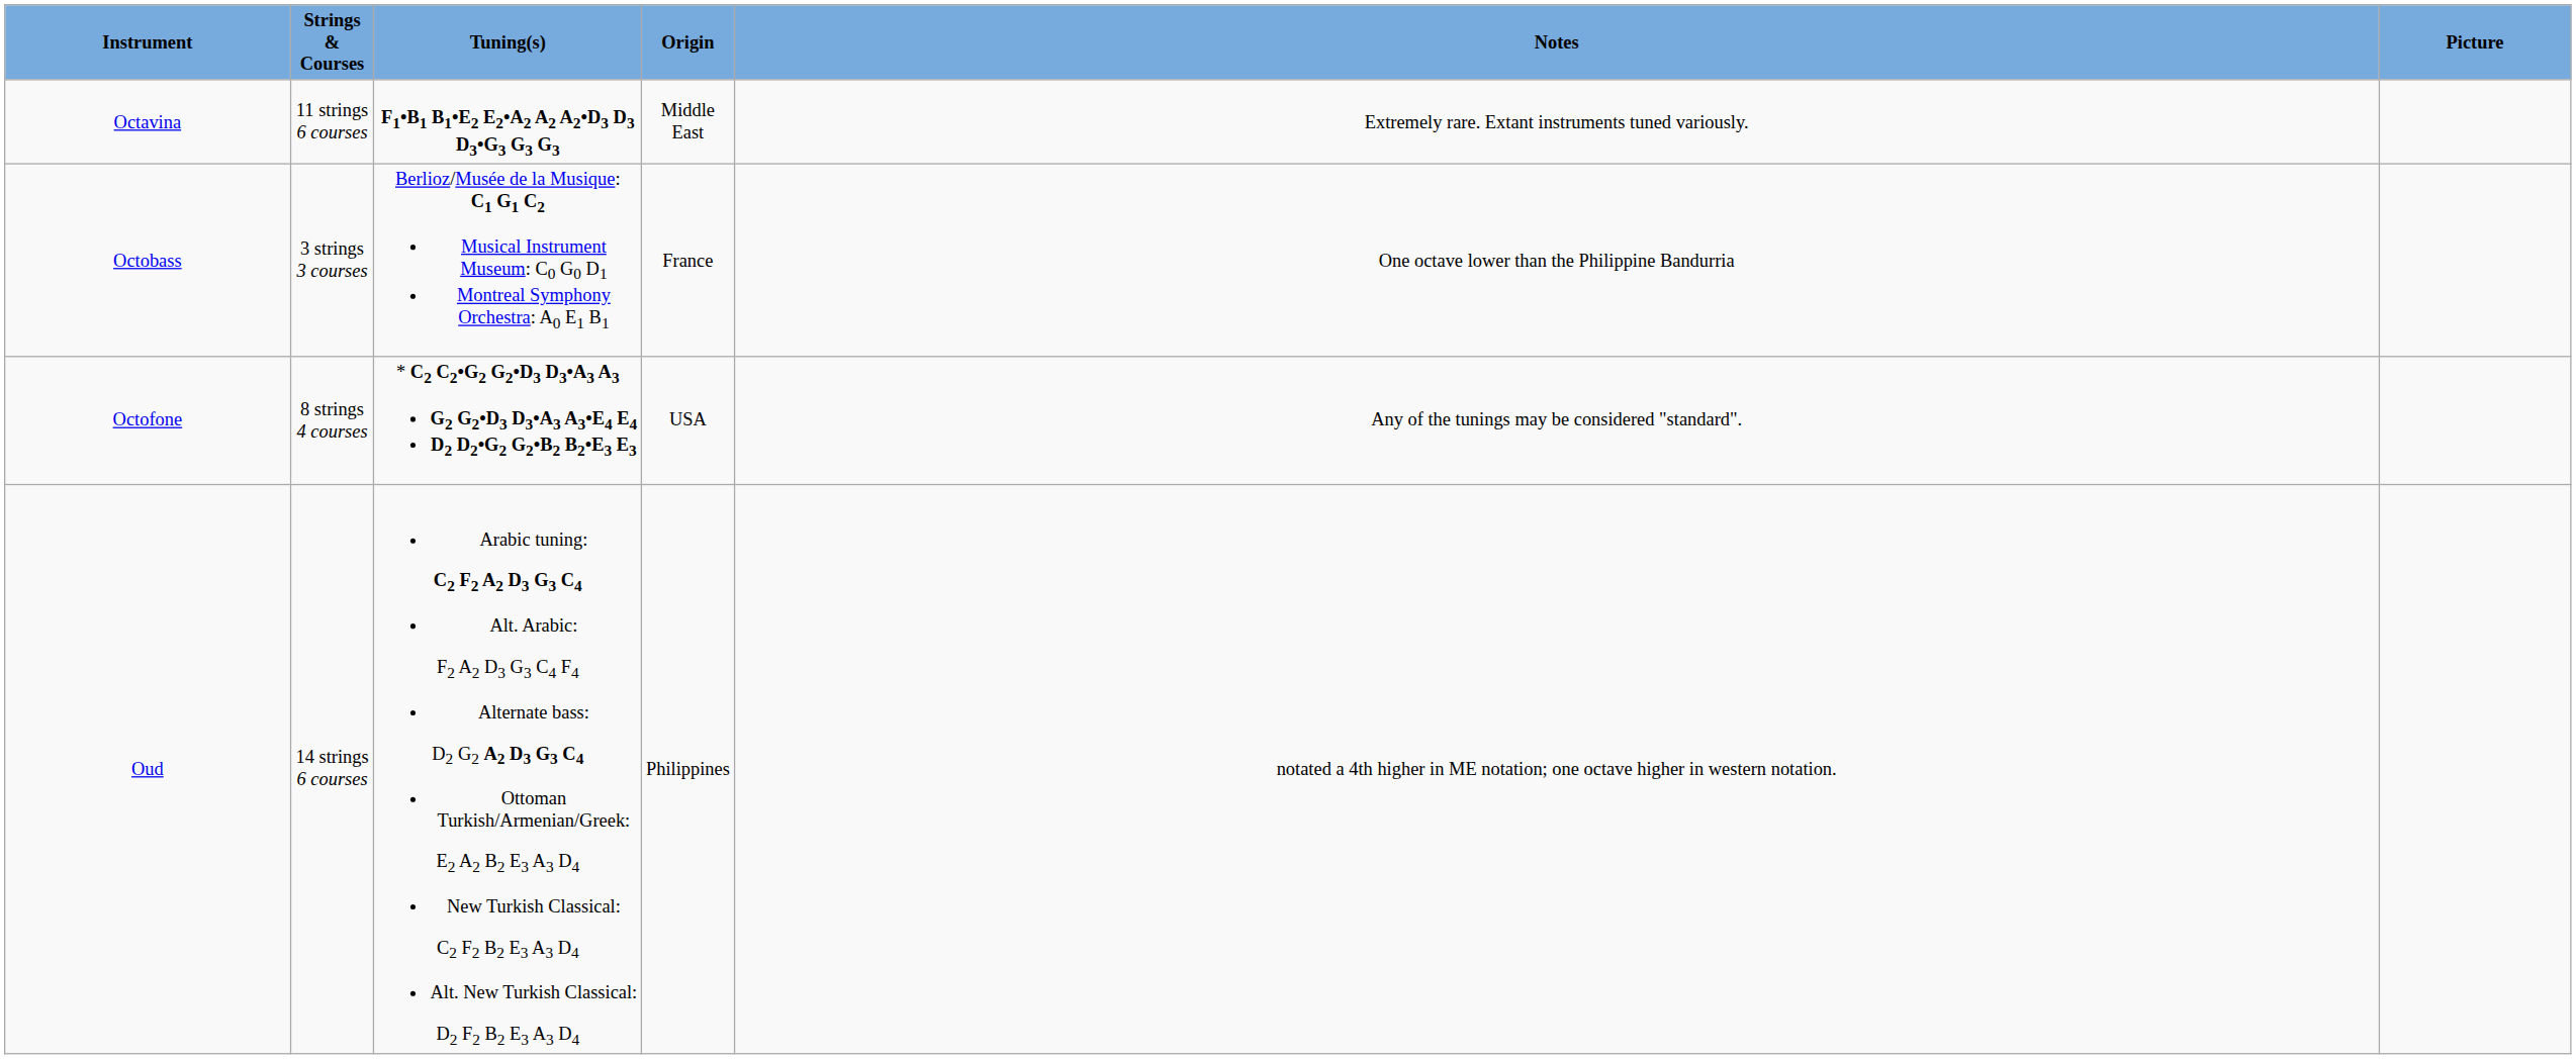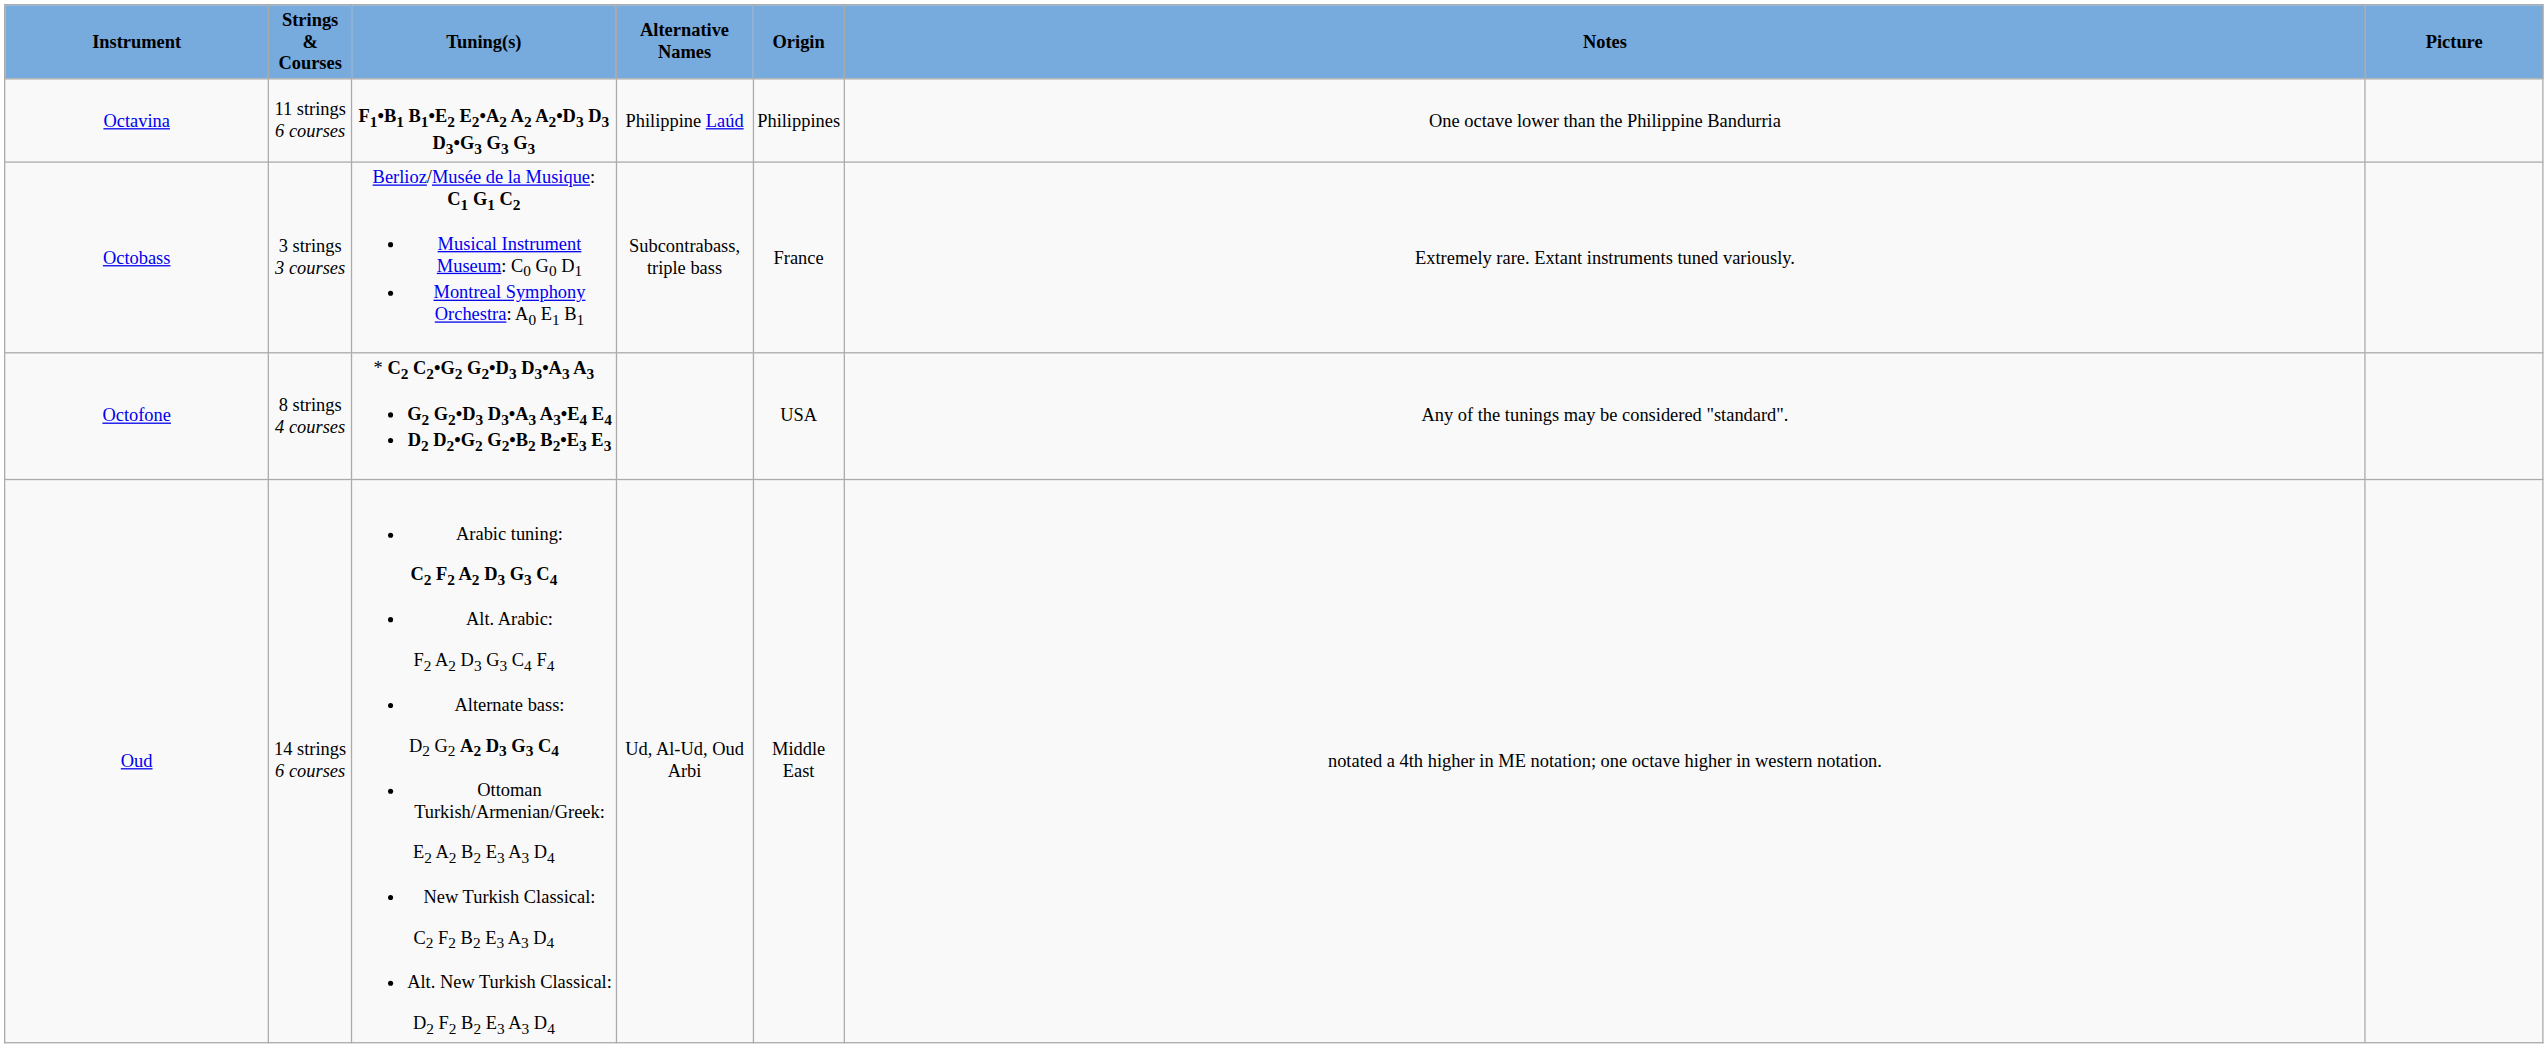 <table class="wikitable" style="margin:0.5em auto; clear:both; font-size:.9em; text-align:center; width:100%">
 <tr>
 <th style="background: #7ad;">Instrument</th>
 <th style="background: #7ad;" scope="col" width="58">Strings & Courses</th>
 <th style="background: #7ad;" scope="col" width="200">Tuning(s)</th>
+<th style="background: #7ad;" scope="col" width="100">Alternative Names</th>
 <th style="background: #7ad;" scope="col" width="60">Origin</th>
 <th style="background: #7ad;" scope="col" width'"140">Notes</th>
 <th style="background: #7ad;">Picture</th>
 </tr>
 <tr>
 <td><a href='#'>Octavina</a></td>
 <td>11 strings<br><em>6 courses</em></td>
 <td><br><strong>F<sub>1</sub>•B<sub>1</sub> B<sub>1</sub>•E<sub>2</sub> E<sub>2</sub>•A<sub>2</sub> A<sub>2</sub> A<sub>2</sub>•D<sub>3</sub> D<sub>3</sub> D<sub>3</sub>•G<sub>3</sub> G<sub>3</sub> G<sub>3</sub></strong></td>
-<td>Middle East</td>
-<td>Extremely rare.  Extant instruments tuned variously.</td>
+<td>Philippine <a href='#'>Laúd</a></td>
+<td>Philippines</td>
+<td>One octave lower than the Philippine Bandurria</td>
 <td></td>
 </tr>
 <tr>
 <td><a href='#'>Octobass</a></td>
 <td>3 strings<br><em>3 courses</em></td>
 <td><a href='#'>Berlioz</a>/<a href='#'>Musée de la Musique</a>:<br><strong>C<sub>1</sub> G<sub>1</sub> C<sub>2</sub></strong><ul><li><a href='#'>Musical Instrument Museum</a>: C<sub>0</sub> G<sub>0</sub> D<sub>1</sub></li><li><a href='#'>Montreal Symphony Orchestra</a>: A<sub>0</sub> E<sub>1</sub> B<sub>1</sub></li></ul></td>
+<td>Subcontrabass, triple bass</td>
 <td>France</td>
-<td>One octave lower than the Philippine Bandurria</td>
+<td>Extremely rare.  Extant instruments tuned variously.</td>
 <td></td>
 </tr>
 <tr>
 <td><a href='#'>Octofone</a></td>
 <td>8 strings<br><em>4 courses</em></td>
 <td>* <strong>C<sub>2</sub> C<sub>2</sub>•G<sub>2</sub> G<sub>2</sub>•D<sub>3</sub> D<sub>3</sub>•A<sub>3</sub> A<sub>3</sub></strong><br><ul><li><strong>G<sub>2</sub> G<sub>2</sub>•D<sub>3</sub> D<sub>3</sub>•A<sub>3</sub> A<sub>3</sub>•E<sub>4</sub> E<sub>4</sub></strong></li><li><strong>D<sub>2</sub> D<sub>2</sub>•G<sub>2</sub> G<sub>2</sub>•B<sub>2</sub> B<sub>2</sub>•E<sub>3</sub> E<sub>3</sub></strong></li></ul></td>
+<td></td>
 <td>USA</td>
 <td>Any of the tunings may be considered "standard".</td>
 <td></td>
 </tr>
 <tr>
 <td><a href='#'>Oud</a></td>
 <td>14 strings<br><em>6 courses</em></td>
 <td><br><ul><li>Arabic tuning:</li></ul><strong>C<sub>2</sub> F<sub>2</sub> A<sub>2</sub> D<sub>3</sub> G<sub>3</sub> C<sub>4</sub></strong><ul><li>Alt. Arabic:</li></ul>F<sub>2</sub> A<sub>2</sub> D<sub>3</sub> G<sub>3</sub> C<sub>4</sub> F<sub>4</sub><ul><li>Alternate bass:</li></ul>D<sub>2</sub> G<sub>2</sub> <strong>A<sub>2</sub> D<sub>3</sub> G<sub>3</sub> C<sub>4</sub></strong><ul><li>Ottoman Turkish/Armenian/Greek:</li></ul>E<sub>2</sub> A<sub>2</sub> B<sub>2</sub> E<sub>3</sub> A<sub>3</sub> D<sub>4</sub><ul><li>New Turkish Classical:</li></ul>C<sub>2</sub> F<sub>2</sub> B<sub>2</sub> E<sub>3</sub> A<sub>3</sub> D<sub>4</sub><ul><li>Alt. New Turkish Classical:</li></ul>D<sub>2</sub> F<sub>2</sub> B<sub>2</sub> E<sub>3</sub> A<sub>3</sub> D<sub>4</sub></td>
-<td>Philippines</td>
+<td>Ud, Al-Ud, Oud Arbi</td>
+<td>Middle East</td>
 <td>notated a 4th higher in ME notation; one octave higher in western notation.</td>
 <td></td>
 </tr>
 </table>
